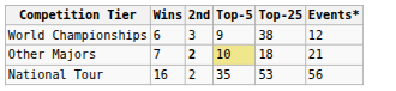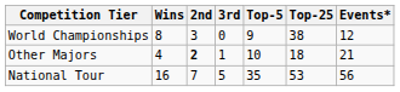 <table class="wikitable">
 <tr>
 <th>Competition Tier</th>
 <th>Wins</th>
 <th>2nd</th>
+<th>3rd</th>
 <th>Top-5</th>
 <th>Top-25</th>
 <th>Events*</th>
 </tr>
 <tr>
 <td>World Championships</td>
-<td>6</td>
+<td>8</td>
 <td>3</td>
+<td>0</td>
 <td>9</td>
 <td>38</td>
 <td>12</td>
 </tr>
 <tr>
 <td>Other Majors</td>
-<td>7</td>
+<td>4</td>
 <td><strong>2</strong></td>
-<td style="background: khaki;">10</td>
+<td>1</td>
+<td>10</td>
 <td>18</td>
 <td>21</td>
 </tr>
 <tr>
 <td>National Tour</td>
 <td>16</td>
-<td>2</td>
+<td>7</td>
+<td>5</td>
 <td>35</td>
 <td>53</td>
 <td>56</td>
 </tr>
 </table>
